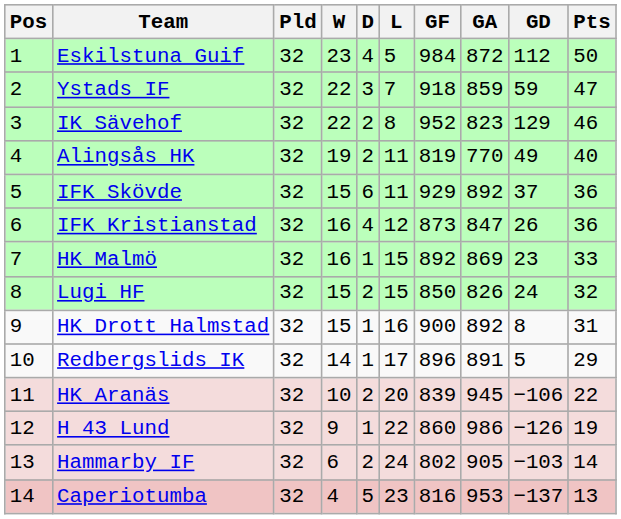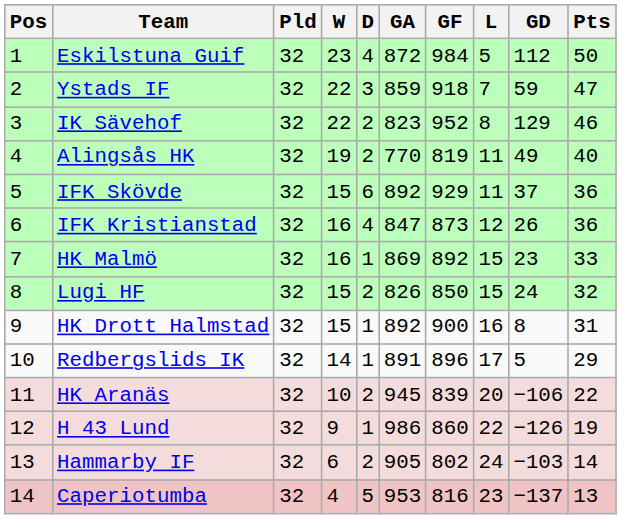 <table class="wikitable">
 <tr>
 <th><span>Pos</span></th>
 <th>Team</th>
 <th><span>Pld</span></th>
 <th><span>W</span></th>
 <th><span>D</span></th>
+<th><span>GA</span></th>
+<th><span>GF</span></th>
 <th><span>L</span></th>
-<th><span>GF</span></th>
-<th><span>GA</span></th>
 <th><span>GD</span></th>
 <th><span>Pts</span></th>
 </tr>
 <tr style="background:#bbffbb">
 <td>1</td>
 <td><a href='#'>Eskilstuna Guif</a></td>
 <td>32</td>
 <td>23</td>
 <td>4</td>
+<td>872</td>
+<td>984</td>
 <td>5</td>
-<td>984</td>
-<td>872</td>
 <td>112</td>
 <td>50</td>
 </tr>
 <tr style="background:#bbffbb">
 <td>2</td>
 <td><a href='#'>Ystads IF</a></td>
 <td>32</td>
 <td>22</td>
 <td>3</td>
+<td>859</td>
+<td>918</td>
 <td>7</td>
-<td>918</td>
-<td>859</td>
 <td>59</td>
 <td>47</td>
 </tr>
 <tr style="background:#bbffbb">
 <td>3</td>
 <td><a href='#'>IK Sävehof</a></td>
 <td>32</td>
 <td>22</td>
 <td>2</td>
+<td>823</td>
+<td>952</td>
 <td>8</td>
-<td>952</td>
-<td>823</td>
 <td>129</td>
 <td>46</td>
 </tr>
 <tr style="background:#bbffbb">
 <td>4</td>
 <td><a href='#'>Alingsås HK</a></td>
 <td>32</td>
 <td>19</td>
 <td>2</td>
+<td>770</td>
+<td>819</td>
 <td>11</td>
-<td>819</td>
-<td>770</td>
 <td>49</td>
 <td>40</td>
 </tr>
 <tr style="background:#bbffbb">
 <td>5</td>
 <td><a href='#'>IFK Skövde</a></td>
 <td>32</td>
 <td>15</td>
 <td>6</td>
+<td>892</td>
+<td>929</td>
 <td>11</td>
-<td>929</td>
-<td>892</td>
 <td>37</td>
 <td>36</td>
 </tr>
 <tr style="background:#bbffbb">
 <td>6</td>
 <td><a href='#'>IFK Kristianstad</a></td>
 <td>32</td>
 <td>16</td>
 <td>4</td>
+<td>847</td>
+<td>873</td>
 <td>12</td>
-<td>873</td>
-<td>847</td>
 <td>26</td>
 <td>36</td>
 </tr>
 <tr style="background:#bbffbb">
 <td>7</td>
 <td><a href='#'>HK Malmö</a></td>
 <td>32</td>
 <td>16</td>
 <td>1</td>
+<td>869</td>
+<td>892</td>
 <td>15</td>
-<td>892</td>
-<td>869</td>
 <td>23</td>
 <td>33</td>
 </tr>
 <tr style="background:#bbffbb">
 <td>8</td>
 <td><a href='#'>Lugi HF</a></td>
 <td>32</td>
 <td>15</td>
 <td>2</td>
+<td>826</td>
+<td>850</td>
 <td>15</td>
-<td>850</td>
-<td>826</td>
 <td>24</td>
 <td>32</td>
 </tr>
 <tr>
 <td>9</td>
 <td><a href='#'>HK Drott Halmstad</a></td>
 <td>32</td>
 <td>15</td>
 <td>1</td>
+<td>892</td>
+<td>900</td>
 <td>16</td>
-<td>900</td>
-<td>892</td>
 <td>8</td>
 <td>31</td>
 </tr>
 <tr>
 <td>10</td>
 <td><a href='#'>Redbergslids IK</a></td>
 <td>32</td>
 <td>14</td>
 <td>1</td>
+<td>891</td>
+<td>896</td>
 <td>17</td>
-<td>896</td>
-<td>891</td>
 <td>5</td>
 <td>29</td>
 </tr>
 <tr style="background:#f4dcdc">
 <td>11</td>
 <td><a href='#'>HK Aranäs</a></td>
 <td>32</td>
 <td>10</td>
 <td>2</td>
+<td>945</td>
+<td>839</td>
 <td>20</td>
-<td>839</td>
-<td>945</td>
 <td>−106</td>
 <td>22</td>
 </tr>
 <tr style="background:#f4dcdc">
 <td>12</td>
 <td><a href='#'>H 43 Lund</a></td>
 <td>32</td>
 <td>9</td>
 <td>1</td>
+<td>986</td>
+<td>860</td>
 <td>22</td>
-<td>860</td>
-<td>986</td>
 <td>−126</td>
 <td>19</td>
 </tr>
 <tr style="background:#f4dcdc">
 <td>13</td>
 <td><a href='#'>Hammarby IF</a></td>
 <td>32</td>
 <td>6</td>
 <td>2</td>
+<td>905</td>
+<td>802</td>
 <td>24</td>
-<td>802</td>
-<td>905</td>
 <td>−103</td>
 <td>14</td>
 </tr>
 <tr style="background:#f0c4c4">
 <td>14</td>
 <td><a href='#'>Caperiotumba</a></td>
 <td>32</td>
 <td>4</td>
 <td>5</td>
+<td>953</td>
+<td>816</td>
 <td>23</td>
-<td>816</td>
-<td>953</td>
 <td>−137</td>
 <td>13</td>
 </tr>
 </table>
